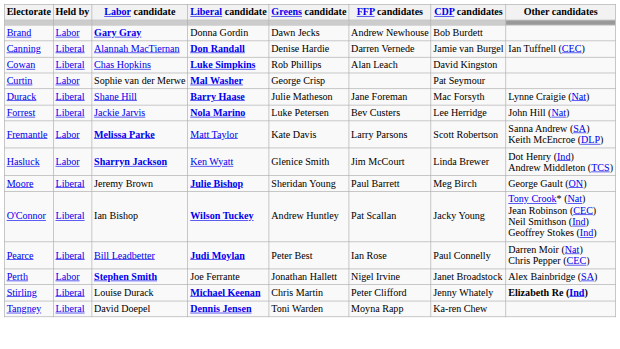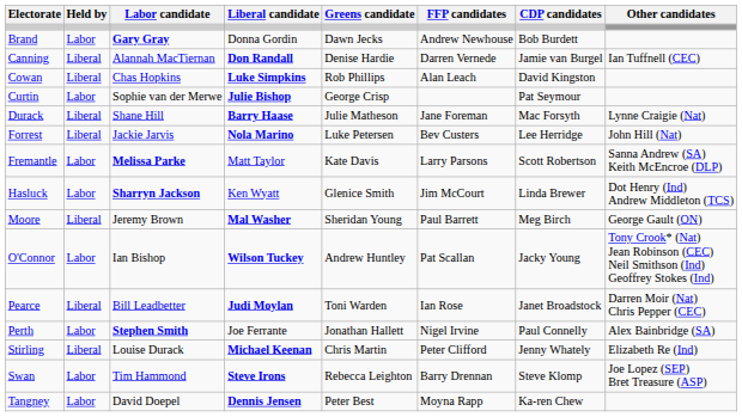 <table class="wikitable">
 <tr>
 <th>Electorate</th>
 <th>Held by</th>
 <th><a href='#'>Labor</a> candidate</th>
 <th><a href='#'>Liberal</a> candidate</th>
 <th><a href='#'>Greens</a> candidate</th>
 <th><a href='#'>FFP</a> candidates</th>
 <th><a href='#'>CDP</a> candidates</th>
 <th>Other candidates</th>
 </tr>
 <tr style="background:#ccc;">
 <td></td>
 <td></td>
 <td></td>
 <td></td>
 <td></td>
 <td></td>
 <td></td>
 <td style="background:#999;"></td>
 </tr>
 <tr>
 <td><a href='#'>Brand</a></td>
 <td><a href='#'>Labor</a></td>
 <td><strong><a href='#'>Gary Gray</a></strong></td>
 <td>Donna Gordin</td>
 <td>Dawn Jecks</td>
 <td>Andrew Newhouse</td>
 <td>Bob Burdett</td>
 <td></td>
 </tr>
 <tr>
 <td><a href='#'>Canning</a></td>
 <td><a href='#'>Liberal</a></td>
 <td><a href='#'>Alannah MacTiernan</a></td>
 <td><strong><a href='#'>Don Randall</a></strong></td>
 <td>Denise Hardie</td>
 <td>Darren Vernede</td>
 <td>Jamie van Burgel</td>
 <td>Ian Tuffnell (<a href='#'>CEC</a>)</td>
 </tr>
 <tr>
 <td><a href='#'>Cowan</a></td>
 <td><a href='#'>Liberal</a></td>
 <td><a href='#'>Chas Hopkins</a></td>
 <td><strong><a href='#'>Luke Simpkins</a></strong></td>
 <td>Rob Phillips</td>
 <td>Alan Leach</td>
 <td>David Kingston</td>
 <td></td>
 </tr>
 <tr>
 <td><a href='#'>Curtin</a></td>
 <td><a href='#'>Labor</a></td>
 <td>Sophie van der Merwe</td>
-<td><strong><a href='#'>Mal Washer</a></strong></td>
+<td><strong><a href='#'>Julie Bishop</a></strong></td>
 <td>George Crisp</td>
 <td></td>
 <td>Pat Seymour</td>
 <td></td>
 </tr>
 <tr>
 <td><a href='#'>Durack</a></td>
 <td><a href='#'>Liberal</a></td>
 <td><a href='#'>Shane Hill</a></td>
 <td><strong><a href='#'>Barry Haase</a></strong></td>
 <td>Julie Matheson</td>
 <td>Jane Foreman</td>
 <td>Mac Forsyth</td>
 <td>Lynne Craigie (<a href='#'>Nat</a>)</td>
 </tr>
 <tr>
 <td><a href='#'>Forrest</a></td>
 <td><a href='#'>Liberal</a></td>
 <td><a href='#'>Jackie Jarvis</a></td>
 <td><strong><a href='#'>Nola Marino</a></strong></td>
 <td>Luke Petersen</td>
 <td>Bev Custers</td>
 <td>Lee Herridge</td>
 <td>John Hill (<a href='#'>Nat</a>)</td>
 </tr>
 <tr>
 <td><a href='#'>Fremantle</a></td>
 <td><a href='#'>Labor</a></td>
 <td><strong><a href='#'>Melissa Parke</a></strong></td>
 <td><a href='#'>Matt Taylor</a></td>
 <td>Kate Davis</td>
 <td>Larry Parsons</td>
 <td>Scott Robertson</td>
 <td>Sanna Andrew (<a href='#'>SA</a>)<br>Keith McEncroe (<a href='#'>DLP</a>)</td>
 </tr>
 <tr>
 <td><a href='#'>Hasluck</a></td>
 <td><a href='#'>Labor</a></td>
 <td><strong><a href='#'>Sharryn Jackson</a></strong></td>
 <td><a href='#'>Ken Wyatt</a></td>
 <td>Glenice Smith</td>
 <td>Jim McCourt</td>
 <td>Linda Brewer</td>
 <td>Dot Henry (<a href='#'>Ind</a>)<br>Andrew Middleton (<a href='#'>TCS</a>)</td>
 </tr>
 <tr>
 <td><a href='#'>Moore</a></td>
 <td><a href='#'>Liberal</a></td>
 <td>Jeremy Brown</td>
-<td><strong><a href='#'>Julie Bishop</a></strong></td>
+<td><strong><a href='#'>Mal Washer</a></strong></td>
 <td>Sheridan Young</td>
 <td>Paul Barrett</td>
 <td>Meg Birch</td>
 <td>George Gault (<a href='#'>ON</a>)</td>
 </tr>
 <tr>
 <td><a href='#'>O'Connor</a></td>
-<td><a href='#'>Liberal</a></td>
+<td><a href='#'>Labor</a></td>
 <td>Ian Bishop</td>
 <td><strong><a href='#'>Wilson Tuckey</a></strong></td>
 <td>Andrew Huntley</td>
 <td>Pat Scallan</td>
 <td>Jacky Young</td>
 <td><a href='#'>Tony Crook</a>* (<a href='#'>Nat</a>)<br>Jean Robinson (<a href='#'>CEC</a>)<br>Neil Smithson (<a href='#'>Ind</a>)<br>Geoffrey Stokes (<a href='#'>Ind</a>)</td>
 </tr>
 <tr>
 <td><a href='#'>Pearce</a></td>
 <td><a href='#'>Liberal</a></td>
 <td><a href='#'>Bill Leadbetter</a></td>
 <td><strong><a href='#'>Judi Moylan</a></strong></td>
-<td>Peter Best</td>
+<td>Toni Warden</td>
 <td>Ian Rose</td>
-<td>Paul Connelly</td>
+<td>Janet Broadstock</td>
 <td>Darren Moir (<a href='#'>Nat</a>)<br>Chris Pepper (<a href='#'>CEC</a>)</td>
 </tr>
 <tr>
 <td><a href='#'>Perth</a></td>
 <td><a href='#'>Labor</a></td>
 <td><strong><a href='#'>Stephen Smith</a></strong></td>
 <td>Joe Ferrante</td>
 <td>Jonathan Hallett</td>
 <td>Nigel Irvine</td>
-<td>Janet Broadstock</td>
+<td>Paul Connelly</td>
 <td>Alex Bainbridge (<a href='#'>SA</a>)</td>
 </tr>
 <tr>
 <td><a href='#'>Stirling</a></td>
 <td><a href='#'>Liberal</a></td>
 <td>Louise Durack</td>
 <td><strong><a href='#'>Michael Keenan</a></strong></td>
 <td>Chris Martin</td>
 <td>Peter Clifford</td>
 <td>Jenny Whately</td>
-<td><strong>Elizabeth Re (<a href='#'>Ind</a>)</strong></td>
+<td>Elizabeth Re (<a href='#'>Ind</a>)</td>
+</tr>
+<tr>
+<td><a href='#'>Swan</a></td>
+<td><a href='#'>Labor</a></td>
+<td><a href='#'>Tim Hammond</a></td>
+<td><strong><a href='#'>Steve Irons</a></strong></td>
+<td>Rebecca Leighton</td>
+<td>Barry Drennan</td>
+<td>Steve Klomp</td>
+<td>Joe Lopez (<a href='#'>SEP</a>)<br>Bret Treasure (<a href='#'>ASP</a>)</td>
 </tr>
 <tr>
 <td><a href='#'>Tangney</a></td>
-<td><a href='#'>Liberal</a></td>
+<td><a href='#'>Labor</a></td>
 <td>David Doepel</td>
 <td><strong><a href='#'>Dennis Jensen</a></strong></td>
-<td>Toni Warden</td>
+<td>Peter Best</td>
 <td>Moyna Rapp</td>
 <td>Ka-ren Chew</td>
 <td></td>
 </tr>
 </table>
